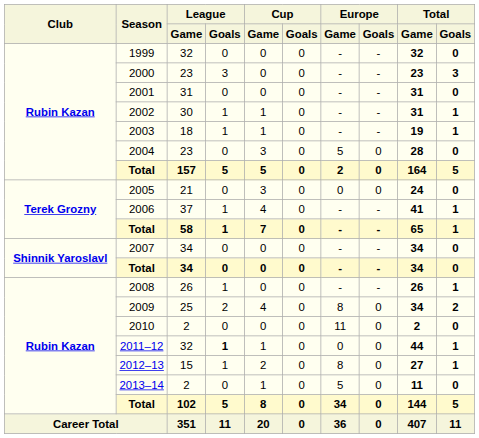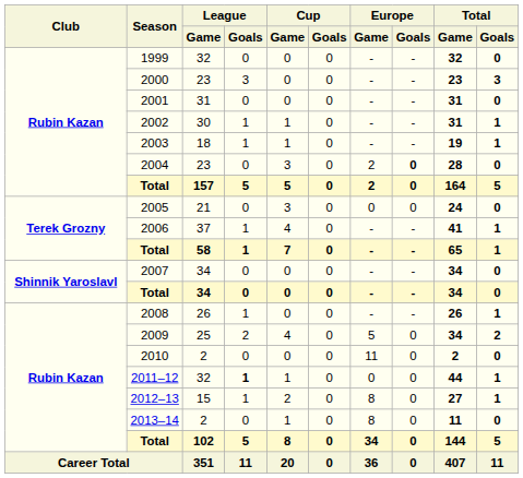 <table border=1 cellpadding=4 cellspacing=2 style="background: ivory; font-size: 95%; border: 1px #aaaaaa solid; border-collapse: collapse; clear:center">
 <tr style="background:beige">
 <th rowspan="2" width=140>Club</th>
 <th rowspan="2">Season</th>
 <th colspan="2">League</th>
 <th colspan="2">Cup</th>
 <th colspan="2">Europe</th>
 <th colspan="2">Total</th>
 </tr>
 <tr style="background:beige">
 <th>Game</th>
 <th>Goals</th>
 <th>Game</th>
 <th>Goals</th>
 <th>Game</th>
 <th>Goals</th>
 <th>Game</th>
 <th>Goals</th>
 </tr>
 <tr>
 <td rowspan="7" align=center valign=center><strong><a href='#'>Rubin Kazan</a></strong></td>
 <td align="center">1999</td>
 <td align="center">32</td>
 <td align="center">0</td>
 <td align="center">0</td>
 <td align="center">0</td>
 <td align="center">-</td>
 <td align="center">-</td>
 <th>32</th>
 <th>0</th>
 </tr>
 <tr>
 <td align="center">2000</td>
 <td align="center">23</td>
 <td align="center">3</td>
 <td align="center">0</td>
 <td align="center">0</td>
 <td align="center">-</td>
 <td align="center">-</td>
 <th>23</th>
 <th>3</th>
 </tr>
 <tr>
 <td align="center">2001</td>
 <td align="center">31</td>
 <td align="center">0</td>
 <td align="center">0</td>
 <td align="center">0</td>
 <td align="center">-</td>
 <td align="center">-</td>
 <th>31</th>
 <th>0</th>
 </tr>
 <tr>
 <td align="center">2002</td>
 <td align="center">30</td>
 <td align="center">1</td>
 <td align="center">1</td>
 <td align="center">0</td>
 <td align="center">-</td>
 <td align="center">-</td>
 <th>31</th>
 <th>1</th>
 </tr>
 <tr>
 <td align="center">2003</td>
 <td align="center">18</td>
 <td align="center">1</td>
 <td align="center">1</td>
 <td align="center">0</td>
 <td align="center">-</td>
 <td align="center">-</td>
 <th>19</th>
 <th>1</th>
 </tr>
 <tr>
 <td align="center">2004</td>
 <td align="center">23</td>
 <td align="center">0</td>
 <td align="center">3</td>
 <td align="center">0</td>
-<td align="center">5</td>
-<td align="center">0</td>
+<td align="center">2</td>
+<td align="center"><strong>0</strong></td>
 <th>28</th>
 <th>0</th>
 </tr>
 <tr style="background:lemonchiffon">
 <th>Total</th>
 <th>157</th>
 <th>5</th>
 <th>5</th>
 <th>0</th>
 <th>2</th>
 <th>0</th>
 <th>164</th>
 <th>5</th>
 </tr>
 <tr>
 <td rowspan="3" align=center valign=center><strong><a href='#'>Terek Grozny</a></strong></td>
 <td align="center">2005</td>
 <td align="center">21</td>
 <td align="center">0</td>
 <td align="center">3</td>
 <td align="center">0</td>
 <td align="center">0</td>
 <td align="center">0</td>
 <th>24</th>
 <th>0</th>
 </tr>
 <tr>
 <td align="center">2006</td>
 <td align="center">37</td>
 <td align="center">1</td>
 <td align="center">4</td>
 <td align="center">0</td>
 <td align="center">-</td>
 <td align="center">-</td>
 <th>41</th>
 <th>1</th>
 </tr>
 <tr style="background:lemonchiffon">
 <th>Total</th>
 <th>58</th>
 <th>1</th>
 <th>7</th>
 <th>0</th>
 <th>-</th>
 <th>-</th>
 <th>65</th>
 <th>1</th>
 </tr>
 <tr>
 <td rowspan="2" align=center valign=center><strong><a href='#'>Shinnik Yaroslavl</a></strong></td>
 <td align="center">2007</td>
 <td align="center">34</td>
 <td align="center">0</td>
 <td align="center">0</td>
 <td align="center">0</td>
 <td align="center">-</td>
 <td align="center">-</td>
 <th>34</th>
 <th>0</th>
 </tr>
 <tr style="background:lemonchiffon">
 <th>Total</th>
 <th>34</th>
 <th>0</th>
 <th>0</th>
 <th>0</th>
 <th>-</th>
 <th>-</th>
 <th>34</th>
 <th>0</th>
 </tr>
 <tr>
 <td rowspan="7" align=center valign=center><strong><a href='#'>Rubin Kazan</a></strong></td>
 <td align="center">2008</td>
 <td align="center">26</td>
 <td align="center">1</td>
 <td align="center">0</td>
 <td align="center">0</td>
 <td align="center">-</td>
 <td align="center">-</td>
 <th>26</th>
 <th>1</th>
 </tr>
 <tr>
 <td align="center">2009</td>
 <td align="center">25</td>
 <td align="center">2</td>
 <td align="center">4</td>
 <td align="center">0</td>
-<td align="center">8</td>
+<td align="center">5</td>
 <td align="center">0</td>
 <th>34</th>
 <th>2</th>
 </tr>
 <tr>
 <td align="center">2010</td>
 <td align="center">2</td>
 <td align="center">0</td>
 <td align="center">0</td>
 <td align="center">0</td>
 <td align="center">11</td>
 <td align="center">0</td>
 <th>2</th>
 <th>0</th>
 </tr>
 <tr>
 <td align="center"><a href='#'>2011–12</a></td>
 <td align="center">32</td>
 <td align="center"><strong>1</strong></td>
 <td align="center">1</td>
 <td align="center">0</td>
 <td align="center">0</td>
 <td align="center">0</td>
 <th>44</th>
 <th>1</th>
 </tr>
 <tr>
 <td align="center"><a href='#'>2012–13</a></td>
 <td align="center">15</td>
 <td align="center">1</td>
 <td align="center">2</td>
 <td align="center">0</td>
 <td align="center">8</td>
 <td align="center">0</td>
 <th>27</th>
 <th>1</th>
 </tr>
 <tr>
 <td align="center"><a href='#'>2013–14</a></td>
 <td align="center">2</td>
 <td align="center">0</td>
 <td align="center">1</td>
 <td align="center">0</td>
-<td align="center">5</td>
+<td align="center">8</td>
 <td align="center">0</td>
 <th>11</th>
 <th>0</th>
 </tr>
 <tr style="background:lemonchiffon">
 <th>Total</th>
 <th>102</th>
 <th>5</th>
 <th>8</th>
 <th>0</th>
 <th>34</th>
 <th>0</th>
 <th>144</th>
 <th>5</th>
 </tr>
 <tr style="background:beige">
 <th colspan="2">Career Total</th>
 <th>351</th>
 <th>11</th>
 <th>20</th>
 <th>0</th>
 <th>36</th>
 <th>0</th>
 <th>407</th>
 <th>11</th>
 </tr>
 </table>
